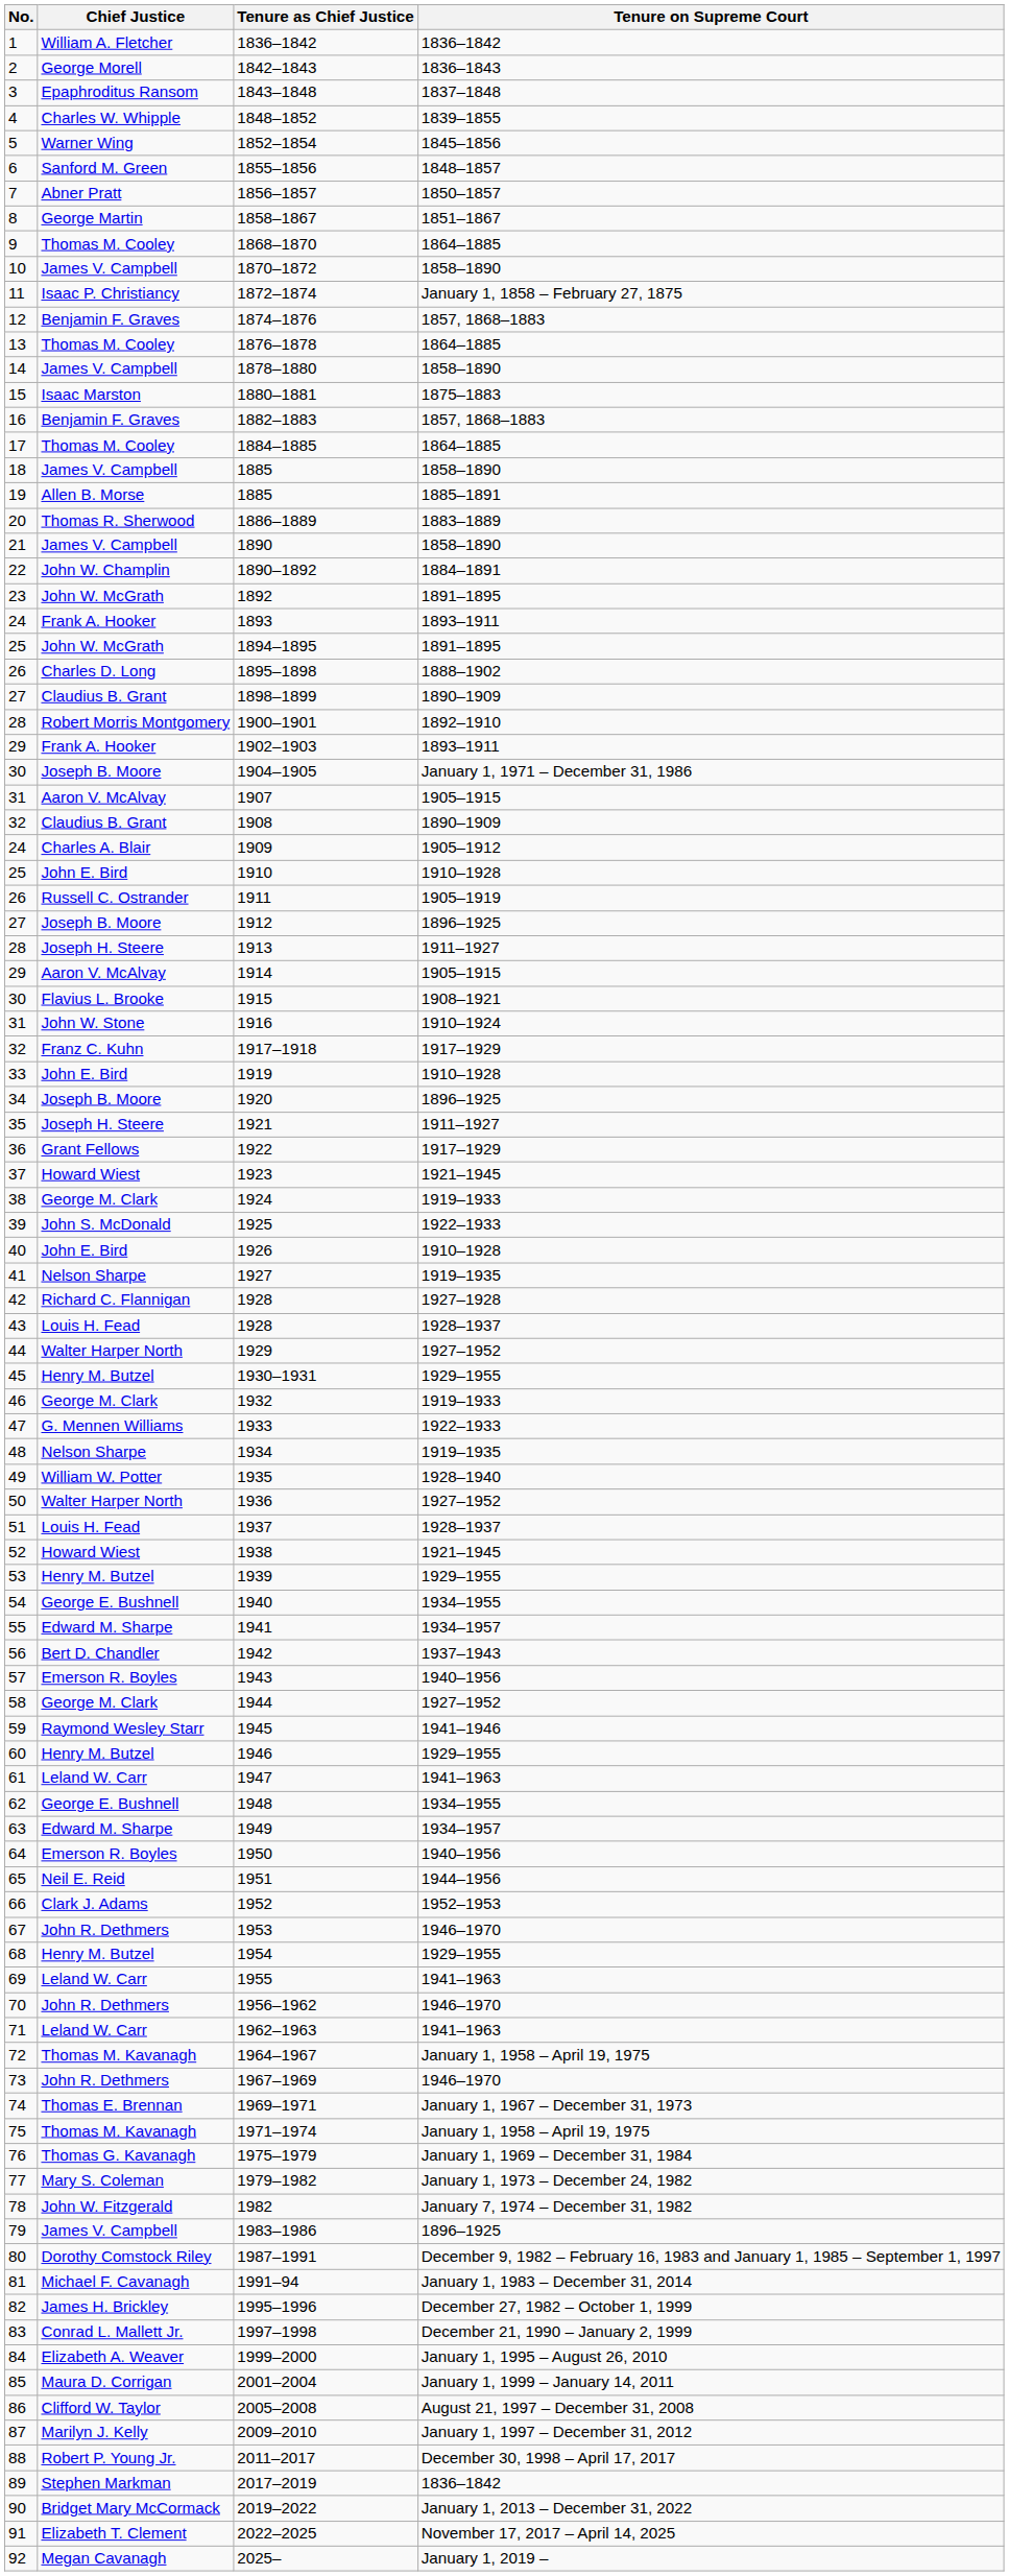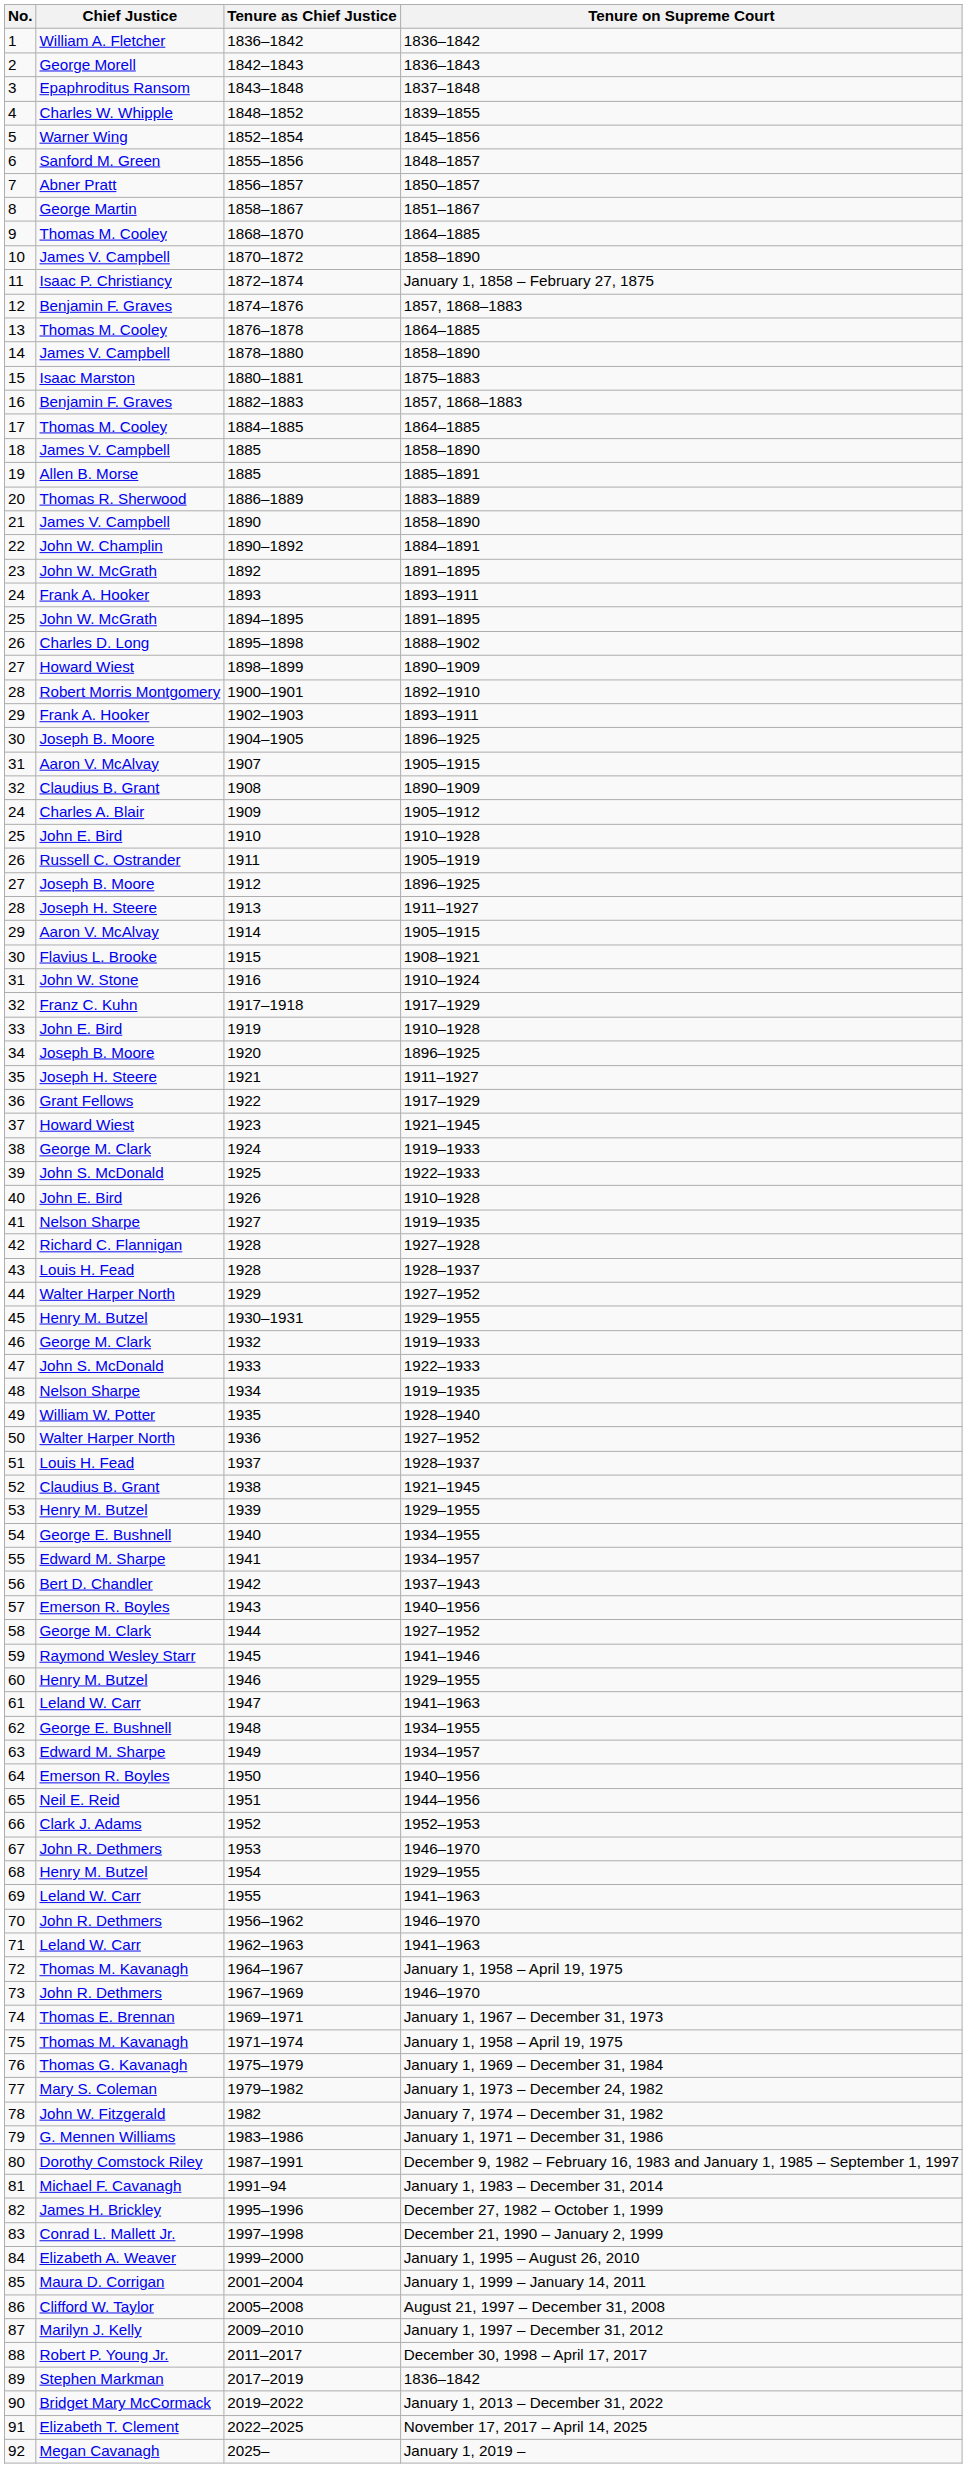 <table class="wikitable">
 <tr>
 <th>No.</th>
 <th>Chief Justice</th>
 <th>Tenure as Chief Justice</th>
 <th>Tenure on Supreme Court</th>
 </tr>
 <tr>
 <td>1</td>
 <td><a href='#'>William A. Fletcher</a></td>
 <td>1836–1842</td>
 <td>1836–1842</td>
 </tr>
 <tr>
 <td>2</td>
 <td><a href='#'>George Morell</a></td>
 <td>1842–1843</td>
 <td>1836–1843</td>
 </tr>
 <tr>
 <td>3</td>
 <td><a href='#'>Epaphroditus Ransom</a></td>
 <td>1843–1848</td>
 <td>1837–1848</td>
 </tr>
 <tr>
 <td>4</td>
 <td><a href='#'>Charles W. Whipple</a></td>
 <td>1848–1852</td>
 <td>1839–1855</td>
 </tr>
 <tr>
 <td>5</td>
 <td><a href='#'>Warner Wing</a></td>
 <td>1852–1854</td>
 <td>1845–1856</td>
 </tr>
 <tr>
 <td>6</td>
 <td><a href='#'>Sanford M. Green</a></td>
 <td>1855–1856</td>
 <td>1848–1857</td>
 </tr>
 <tr>
 <td>7</td>
 <td><a href='#'>Abner Pratt</a></td>
 <td>1856–1857</td>
 <td>1850–1857</td>
 </tr>
 <tr>
 <td>8</td>
 <td><a href='#'>George Martin</a></td>
 <td>1858–1867</td>
 <td>1851–1867</td>
 </tr>
 <tr>
 <td>9</td>
 <td><a href='#'>Thomas M. Cooley</a></td>
 <td>1868–1870</td>
 <td>1864–1885</td>
 </tr>
 <tr>
 <td>10</td>
 <td><a href='#'>James V. Campbell</a></td>
 <td>1870–1872</td>
 <td>1858–1890</td>
 </tr>
 <tr>
 <td>11</td>
 <td><a href='#'>Isaac P. Christiancy</a></td>
 <td>1872–1874</td>
 <td>January 1, 1858 – February 27, 1875</td>
 </tr>
 <tr>
 <td>12</td>
 <td><a href='#'>Benjamin F. Graves</a></td>
 <td>1874–1876</td>
 <td>1857, 1868–1883</td>
 </tr>
 <tr>
 <td>13</td>
 <td><a href='#'>Thomas M. Cooley</a></td>
 <td>1876–1878</td>
 <td>1864–1885</td>
 </tr>
 <tr>
 <td>14</td>
 <td><a href='#'>James V. Campbell</a></td>
 <td>1878–1880</td>
 <td>1858–1890</td>
 </tr>
 <tr>
 <td>15</td>
 <td><a href='#'>Isaac Marston</a></td>
 <td>1880–1881</td>
 <td>1875–1883</td>
 </tr>
 <tr>
 <td>16</td>
 <td><a href='#'>Benjamin F. Graves</a></td>
 <td>1882–1883</td>
 <td>1857, 1868–1883</td>
 </tr>
 <tr>
 <td>17</td>
 <td><a href='#'>Thomas M. Cooley</a></td>
 <td>1884–1885</td>
 <td>1864–1885</td>
 </tr>
 <tr>
 <td>18</td>
 <td><a href='#'>James V. Campbell</a></td>
 <td>1885</td>
 <td>1858–1890</td>
 </tr>
 <tr>
 <td>19</td>
 <td><a href='#'>Allen B. Morse</a></td>
 <td>1885</td>
 <td>1885–1891</td>
 </tr>
 <tr>
 <td>20</td>
 <td><a href='#'>Thomas R. Sherwood</a></td>
 <td>1886–1889</td>
 <td>1883–1889</td>
 </tr>
 <tr>
 <td>21</td>
 <td><a href='#'>James V. Campbell</a></td>
 <td>1890</td>
 <td>1858–1890</td>
 </tr>
 <tr>
 <td>22</td>
 <td><a href='#'>John W. Champlin</a></td>
 <td>1890–1892</td>
 <td>1884–1891</td>
 </tr>
 <tr>
 <td>23</td>
 <td><a href='#'>John W. McGrath</a></td>
 <td>1892</td>
 <td>1891–1895</td>
 </tr>
 <tr>
 <td>24</td>
 <td><a href='#'>Frank A. Hooker</a></td>
 <td>1893</td>
 <td>1893–1911</td>
 </tr>
 <tr>
 <td>25</td>
 <td><a href='#'>John W. McGrath</a></td>
 <td>1894–1895</td>
 <td>1891–1895</td>
 </tr>
 <tr>
 <td>26</td>
 <td><a href='#'>Charles D. Long</a></td>
 <td>1895–1898</td>
 <td>1888–1902</td>
 </tr>
 <tr>
 <td>27</td>
-<td><a href='#'>Claudius B. Grant</a></td>
+<td><a href='#'>Howard Wiest</a></td>
 <td>1898–1899</td>
 <td>1890–1909</td>
 </tr>
 <tr>
 <td>28</td>
 <td><a href='#'>Robert Morris Montgomery</a></td>
 <td>1900–1901</td>
 <td>1892–1910</td>
 </tr>
 <tr>
 <td>29</td>
 <td><a href='#'>Frank A. Hooker</a></td>
 <td>1902–1903</td>
 <td>1893–1911</td>
 </tr>
 <tr>
 <td>30</td>
 <td><a href='#'>Joseph B. Moore</a></td>
 <td>1904–1905</td>
-<td>January 1, 1971 – December 31, 1986</td>
+<td>1896–1925</td>
 </tr>
 <tr>
 <td>31</td>
 <td><a href='#'>Aaron V. McAlvay</a></td>
 <td>1907</td>
 <td>1905–1915</td>
 </tr>
 <tr>
 <td>32</td>
 <td><a href='#'>Claudius B. Grant</a></td>
 <td>1908</td>
 <td>1890–1909</td>
 </tr>
 <tr>
 <td>24</td>
 <td><a href='#'>Charles A. Blair</a></td>
 <td>1909</td>
 <td>1905–1912</td>
 </tr>
 <tr>
 <td>25</td>
 <td><a href='#'>John E. Bird</a></td>
 <td>1910</td>
 <td>1910–1928</td>
 </tr>
 <tr>
 <td>26</td>
 <td><a href='#'>Russell C. Ostrander</a></td>
 <td>1911</td>
 <td>1905–1919</td>
 </tr>
 <tr>
 <td>27</td>
 <td><a href='#'>Joseph B. Moore</a></td>
 <td>1912</td>
 <td>1896–1925</td>
 </tr>
 <tr>
 <td>28</td>
 <td><a href='#'>Joseph H. Steere</a></td>
 <td>1913</td>
 <td>1911–1927</td>
 </tr>
 <tr>
 <td>29</td>
 <td><a href='#'>Aaron V. McAlvay</a></td>
 <td>1914</td>
 <td>1905–1915</td>
 </tr>
 <tr>
 <td>30</td>
 <td><a href='#'>Flavius L. Brooke</a></td>
 <td>1915</td>
 <td>1908–1921</td>
 </tr>
 <tr>
 <td>31</td>
 <td><a href='#'>John W. Stone</a></td>
 <td>1916</td>
 <td>1910–1924</td>
 </tr>
 <tr>
 <td>32</td>
 <td><a href='#'>Franz C. Kuhn</a></td>
 <td>1917–1918</td>
 <td>1917–1929</td>
 </tr>
 <tr>
 <td>33</td>
 <td><a href='#'>John E. Bird</a></td>
 <td>1919</td>
 <td>1910–1928</td>
 </tr>
 <tr>
 <td>34</td>
 <td><a href='#'>Joseph B. Moore</a></td>
 <td>1920</td>
 <td>1896–1925</td>
 </tr>
 <tr>
 <td>35</td>
 <td><a href='#'>Joseph H. Steere</a></td>
 <td>1921</td>
 <td>1911–1927</td>
 </tr>
 <tr>
 <td>36</td>
 <td><a href='#'>Grant Fellows</a></td>
 <td>1922</td>
 <td>1917–1929</td>
 </tr>
 <tr>
 <td>37</td>
 <td><a href='#'>Howard Wiest</a></td>
 <td>1923</td>
 <td>1921–1945</td>
 </tr>
 <tr>
 <td>38</td>
 <td><a href='#'>George M. Clark</a></td>
 <td>1924</td>
 <td>1919–1933</td>
 </tr>
 <tr>
 <td>39</td>
 <td><a href='#'>John S. McDonald</a></td>
 <td>1925</td>
 <td>1922–1933</td>
 </tr>
 <tr>
 <td>40</td>
 <td><a href='#'>John E. Bird</a></td>
 <td>1926</td>
 <td>1910–1928</td>
 </tr>
 <tr>
 <td>41</td>
 <td><a href='#'>Nelson Sharpe</a></td>
 <td>1927</td>
 <td>1919–1935</td>
 </tr>
 <tr>
 <td>42</td>
 <td><a href='#'>Richard C. Flannigan</a></td>
 <td>1928</td>
 <td>1927–1928</td>
 </tr>
 <tr>
 <td>43</td>
 <td><a href='#'>Louis H. Fead</a></td>
 <td>1928</td>
 <td>1928–1937</td>
 </tr>
 <tr>
 <td>44</td>
 <td><a href='#'>Walter Harper North</a></td>
 <td>1929</td>
 <td>1927–1952</td>
 </tr>
 <tr>
 <td>45</td>
 <td><a href='#'>Henry M. Butzel</a></td>
 <td>1930–1931</td>
 <td>1929–1955</td>
 </tr>
 <tr>
 <td>46</td>
 <td><a href='#'>George M. Clark</a></td>
 <td>1932</td>
 <td>1919–1933</td>
 </tr>
 <tr>
 <td>47</td>
-<td><a href='#'>G. Mennen Williams</a></td>
+<td><a href='#'>John S. McDonald</a></td>
 <td>1933</td>
 <td>1922–1933</td>
 </tr>
 <tr>
 <td>48</td>
 <td><a href='#'>Nelson Sharpe</a></td>
 <td>1934</td>
 <td>1919–1935</td>
 </tr>
 <tr>
 <td>49</td>
 <td><a href='#'>William W. Potter</a></td>
 <td>1935</td>
 <td>1928–1940</td>
 </tr>
 <tr>
 <td>50</td>
 <td><a href='#'>Walter Harper North</a></td>
 <td>1936</td>
 <td>1927–1952</td>
 </tr>
 <tr>
 <td>51</td>
 <td><a href='#'>Louis H. Fead</a></td>
 <td>1937</td>
 <td>1928–1937</td>
 </tr>
 <tr>
 <td>52</td>
-<td><a href='#'>Howard Wiest</a></td>
+<td><a href='#'>Claudius B. Grant</a></td>
 <td>1938</td>
 <td>1921–1945</td>
 </tr>
 <tr>
 <td>53</td>
 <td><a href='#'>Henry M. Butzel</a></td>
 <td>1939</td>
 <td>1929–1955</td>
 </tr>
 <tr>
 <td>54</td>
 <td><a href='#'>George E. Bushnell</a></td>
 <td>1940</td>
 <td>1934–1955</td>
 </tr>
 <tr>
 <td>55</td>
 <td><a href='#'>Edward M. Sharpe</a></td>
 <td>1941</td>
 <td>1934–1957</td>
 </tr>
 <tr>
 <td>56</td>
 <td><a href='#'>Bert D. Chandler</a></td>
 <td>1942</td>
 <td>1937–1943</td>
 </tr>
 <tr>
 <td>57</td>
 <td><a href='#'>Emerson R. Boyles</a></td>
 <td>1943</td>
 <td>1940–1956</td>
 </tr>
 <tr>
 <td>58</td>
 <td><a href='#'>George M. Clark</a></td>
 <td>1944</td>
 <td>1927–1952</td>
 </tr>
 <tr>
 <td>59</td>
 <td><a href='#'>Raymond Wesley Starr</a></td>
 <td>1945</td>
 <td>1941–1946</td>
 </tr>
 <tr>
 <td>60</td>
 <td><a href='#'>Henry M. Butzel</a></td>
 <td>1946</td>
 <td>1929–1955</td>
 </tr>
 <tr>
 <td>61</td>
 <td><a href='#'>Leland W. Carr</a></td>
 <td>1947</td>
 <td>1941–1963</td>
 </tr>
 <tr>
 <td>62</td>
 <td><a href='#'>George E. Bushnell</a></td>
 <td>1948</td>
 <td>1934–1955</td>
 </tr>
 <tr>
 <td>63</td>
 <td><a href='#'>Edward M. Sharpe</a></td>
 <td>1949</td>
 <td>1934–1957</td>
 </tr>
 <tr>
 <td>64</td>
 <td><a href='#'>Emerson R. Boyles</a></td>
 <td>1950</td>
 <td>1940–1956</td>
 </tr>
 <tr>
 <td>65</td>
 <td><a href='#'>Neil E. Reid</a></td>
 <td>1951</td>
 <td>1944–1956</td>
 </tr>
 <tr>
 <td>66</td>
 <td><a href='#'>Clark J. Adams</a></td>
 <td>1952</td>
 <td>1952–1953</td>
 </tr>
 <tr>
 <td>67</td>
 <td><a href='#'>John R. Dethmers</a></td>
 <td>1953</td>
 <td>1946–1970</td>
 </tr>
 <tr>
 <td>68</td>
 <td><a href='#'>Henry M. Butzel</a></td>
 <td>1954</td>
 <td>1929–1955</td>
 </tr>
 <tr>
 <td>69</td>
 <td><a href='#'>Leland W. Carr</a></td>
 <td>1955</td>
 <td>1941–1963</td>
 </tr>
 <tr>
 <td>70</td>
 <td><a href='#'>John R. Dethmers</a></td>
 <td>1956–1962</td>
 <td>1946–1970</td>
 </tr>
 <tr>
 <td>71</td>
 <td><a href='#'>Leland W. Carr</a></td>
 <td>1962–1963</td>
 <td>1941–1963</td>
 </tr>
 <tr>
 <td>72</td>
 <td><a href='#'>Thomas M. Kavanagh</a></td>
 <td>1964–1967</td>
 <td>January 1, 1958 – April 19, 1975</td>
 </tr>
 <tr>
 <td>73</td>
 <td><a href='#'>John R. Dethmers</a></td>
 <td>1967–1969</td>
 <td>1946–1970</td>
 </tr>
 <tr>
 <td>74</td>
 <td><a href='#'>Thomas E. Brennan</a></td>
 <td>1969–1971</td>
 <td>January 1, 1967 – December 31, 1973</td>
 </tr>
 <tr>
 <td>75</td>
 <td><a href='#'>Thomas M. Kavanagh</a></td>
 <td>1971–1974</td>
 <td>January 1, 1958 – April 19, 1975</td>
 </tr>
 <tr>
 <td>76</td>
 <td><a href='#'>Thomas G. Kavanagh</a></td>
 <td>1975–1979</td>
 <td>January 1, 1969 – December 31, 1984</td>
 </tr>
 <tr>
 <td>77</td>
 <td><a href='#'>Mary S. Coleman</a></td>
 <td>1979–1982</td>
 <td>January 1, 1973 – December 24, 1982</td>
 </tr>
 <tr>
 <td>78</td>
 <td><a href='#'>John W. Fitzgerald</a></td>
 <td>1982</td>
 <td>January 7, 1974 – December 31, 1982</td>
 </tr>
 <tr>
 <td>79</td>
-<td><a href='#'>James V. Campbell</a></td>
+<td><a href='#'>G. Mennen Williams</a></td>
 <td>1983–1986</td>
-<td>1896–1925</td>
+<td>January 1, 1971 – December 31, 1986</td>
 </tr>
 <tr>
 <td>80</td>
 <td><a href='#'>Dorothy Comstock Riley</a></td>
 <td>1987–1991</td>
 <td>December 9, 1982 – February 16, 1983 and  January 1, 1985 – September 1, 1997</td>
 </tr>
 <tr>
 <td>81</td>
 <td><a href='#'>Michael F. Cavanagh</a></td>
 <td>1991–94</td>
 <td>January 1, 1983 – December 31, 2014</td>
 </tr>
 <tr>
 <td>82</td>
 <td><a href='#'>James H. Brickley</a></td>
 <td>1995–1996</td>
 <td>December 27, 1982 – October 1, 1999</td>
 </tr>
 <tr>
 <td>83</td>
 <td><a href='#'>Conrad L. Mallett Jr.</a></td>
 <td>1997–1998</td>
 <td>December 21, 1990 – January 2, 1999</td>
 </tr>
 <tr>
 <td>84</td>
 <td><a href='#'>Elizabeth A. Weaver</a></td>
 <td>1999–2000</td>
 <td>January 1, 1995 – August 26, 2010</td>
 </tr>
 <tr>
 <td>85</td>
 <td><a href='#'>Maura D. Corrigan</a></td>
 <td>2001–2004</td>
 <td>January 1, 1999 – January 14, 2011</td>
 </tr>
 <tr>
 <td>86</td>
 <td><a href='#'>Clifford W. Taylor</a></td>
 <td>2005–2008</td>
 <td>August 21, 1997 – December 31, 2008</td>
 </tr>
 <tr>
 <td>87</td>
 <td><a href='#'>Marilyn J. Kelly</a></td>
 <td>2009–2010</td>
 <td>January 1, 1997 – December 31, 2012</td>
 </tr>
 <tr>
 <td>88</td>
 <td><a href='#'>Robert P. Young Jr.</a></td>
 <td>2011–2017</td>
 <td>December 30, 1998 – April 17, 2017</td>
 </tr>
 <tr>
 <td>89</td>
 <td><a href='#'>Stephen Markman</a></td>
 <td>2017–2019</td>
 <td>1836–1842</td>
 </tr>
 <tr>
 <td>90</td>
 <td><a href='#'>Bridget Mary McCormack</a></td>
 <td>2019–2022</td>
 <td>January 1, 2013 – December 31, 2022</td>
 </tr>
 <tr>
 <td>91</td>
 <td><a href='#'>Elizabeth T. Clement</a></td>
 <td>2022–2025</td>
 <td>November 17, 2017 – April 14, 2025</td>
 </tr>
 <tr>
 <td>92</td>
 <td><a href='#'>Megan Cavanagh</a></td>
 <td>2025–</td>
 <td>January 1, 2019 –</td>
 </tr>
 </table>
